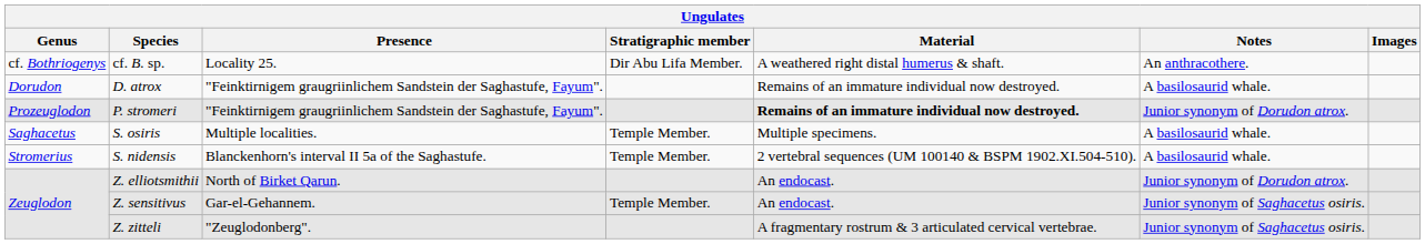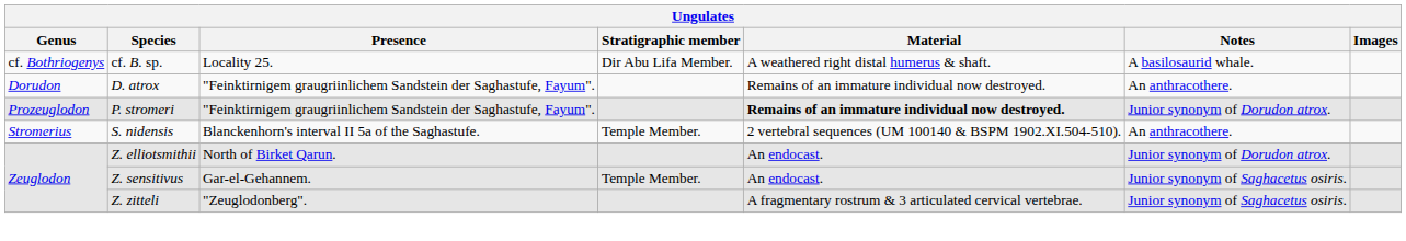 <table class="wikitable" align="center">
 <tr>
 <th colspan="7" align="center"><strong><a href='#'>Ungulates</a></strong></th>
 </tr>
 <tr>
 <th>Genus</th>
 <th>Species</th>
 <th>Presence</th>
 <th><strong>Stratigraphic member</strong></th>
 <th><strong>Material</strong></th>
 <th>Notes</th>
 <th>Images</th>
 </tr>
 <tr>
 <td>cf. <em><a href='#'>Bothriogenys</a></em></td>
 <td>cf. <em>B.</em> sp.</td>
 <td>Locality 25.</td>
 <td>Dir Abu Lifa Member.</td>
 <td>A weathered right distal <a href='#'>humerus</a> & shaft.</td>
-<td>An <a href='#'>anthracothere</a>.</td>
+<td>A <a href='#'>basilosaurid</a> whale.</td>
 <td></td>
 </tr>
 <tr>
 <td><em><a href='#'>Dorudon</a></em></td>
 <td><em>D. atrox</em></td>
 <td>"Feinktirnigem graugriinlichem Sandstein der Saghastufe, <a href='#'>Fayum</a>".</td>
 <td></td>
 <td>Remains of an immature individual now destroyed.</td>
-<td>A <a href='#'>basilosaurid</a> whale.</td>
+<td>An <a href='#'>anthracothere</a>.</td>
 <td></td>
 </tr>
 <tr>
 <td style="background:#E6E6E6;"><em><a href='#'>Prozeuglodon</a></em></td>
 <td style="background:#E6E6E6;"><em>P. stromeri</em></td>
 <td style="background:#E6E6E6;">"Feinktirnigem graugriinlichem Sandstein der Saghastufe, <a href='#'>Fayum</a>".</td>
 <td style="background:#E6E6E6;"></td>
 <td style="background:#E6E6E6;"><strong>Remains of an immature individual now destroyed.</strong></td>
 <td style="background:#E6E6E6;"><a href='#'>Junior synonym</a> of <em><a href='#'>Dorudon atrox</a></em>.</td>
 <td style="background:#E6E6E6;"></td>
 </tr>
 <tr>
-<td><em><a href='#'>Saghacetus</a></em></td>
-<td><em>S. osiris</em></td>
-<td>Multiple localities.</td>
-<td>Temple Member.</td>
-<td>Multiple specimens.</td>
-<td>A <a href='#'>basilosaurid</a> whale.</td>
-<td></td>
-</tr>
-<tr>
 <td><em><a href='#'>Stromerius</a></em></td>
 <td><em>S. nidensis</em></td>
 <td>Blanckenhorn's interval II 5a of the Saghastufe.</td>
 <td>Temple Member.</td>
 <td>2 vertebral sequences (UM 100140 & BSPM 1902.XI.504-510).</td>
-<td>A <a href='#'>basilosaurid</a> whale.</td>
+<td>An <a href='#'>anthracothere</a>.</td>
 <td></td>
 </tr>
 <tr>
 <td style="background:#E6E6E6;" rowspan="3"><em><a href='#'>Zeuglodon</a></em></td>
 <td style="background:#E6E6E6;"><em>Z. elliotsmithii</em></td>
 <td style="background:#E6E6E6;">North of <a href='#'>Birket Qarun</a>.</td>
 <td style="background:#E6E6E6;"></td>
 <td style="background:#E6E6E6;">An <a href='#'>endocast</a>.</td>
 <td style="background:#E6E6E6;"><a href='#'>Junior synonym</a> of <em><a href='#'>Dorudon atrox</a></em>.</td>
 <td style="background:#E6E6E6;"></td>
 </tr>
 <tr>
 <td style="background:#E6E6E6;"><em>Z. sensitivus</em></td>
 <td style="background:#E6E6E6;">Gar-el-Gehannem.</td>
 <td style="background:#E6E6E6;">Temple Member.</td>
 <td style="background:#E6E6E6;">An <a href='#'>endocast</a>.</td>
 <td style="background:#E6E6E6;"><a href='#'>Junior synonym</a> of <em><a href='#'>Saghacetus</a> osiris</em>.</td>
 <td style="background:#E6E6E6;"></td>
 </tr>
 <tr>
 <td style="background:#E6E6E6;"><em>Z. zitteli</em></td>
 <td style="background:#E6E6E6;">"Zeuglodonberg".</td>
 <td style="background:#E6E6E6;"></td>
 <td style="background:#E6E6E6;">A fragmentary rostrum & 3 articulated cervical vertebrae.</td>
 <td style="background:#E6E6E6;"><a href='#'>Junior synonym</a> of <em><a href='#'>Saghacetus</a> osiris</em>.</td>
 <td style="background:#E6E6E6;"></td>
 </tr>
 </table>
